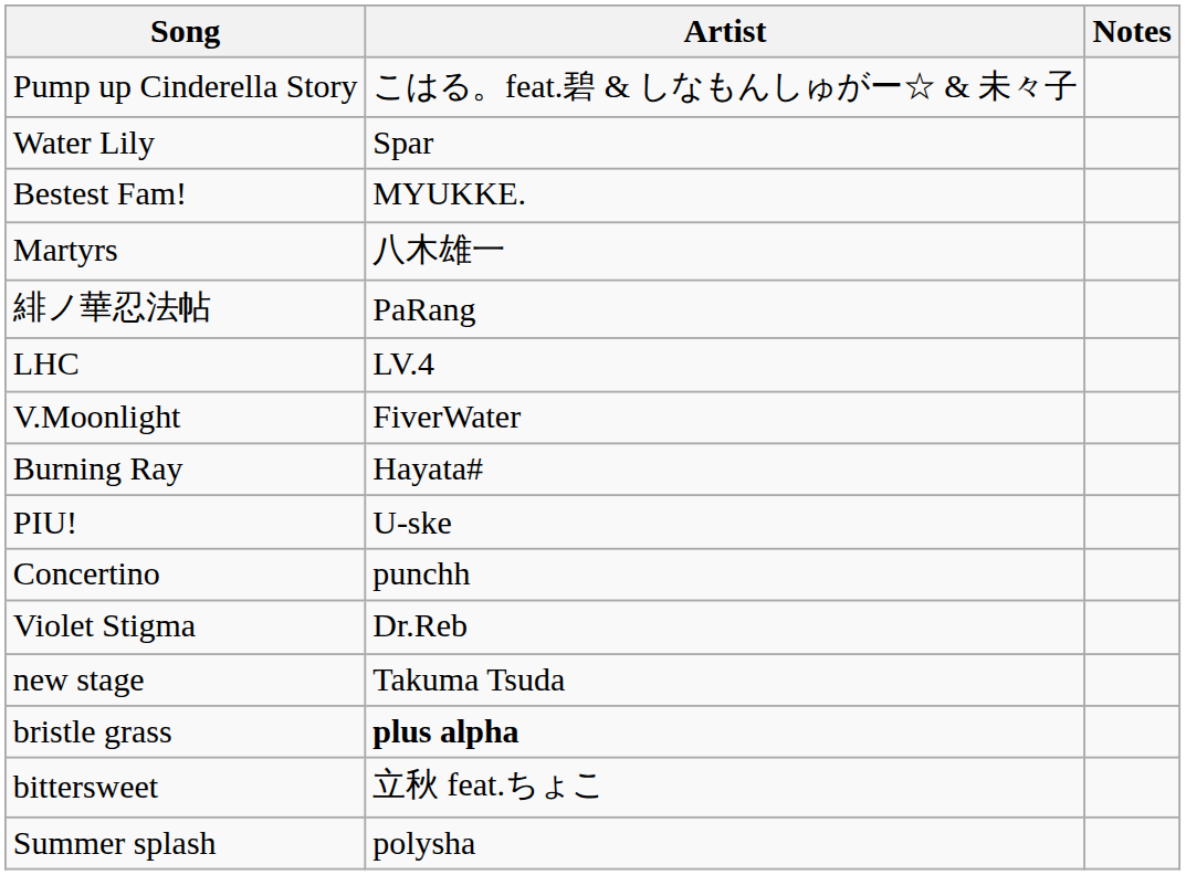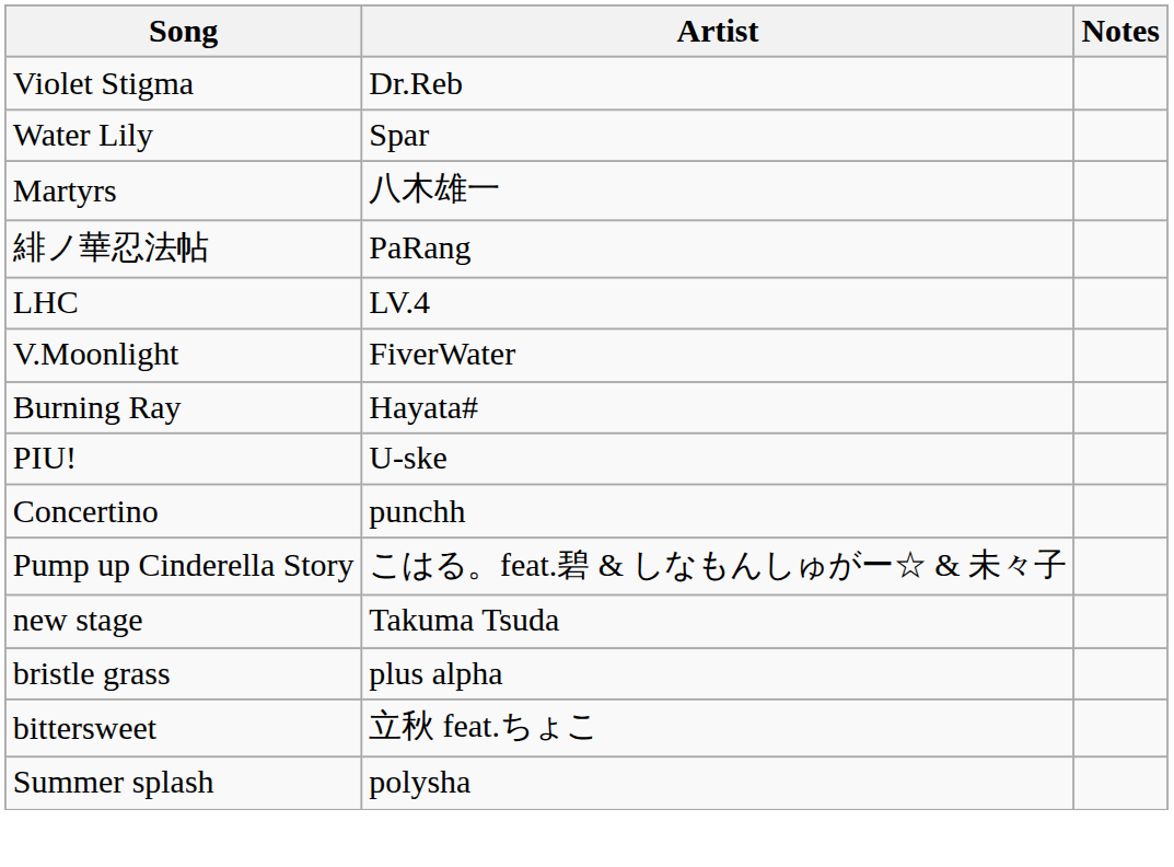 <table class="wikitable">
 <tr>
 <th>Song</th>
 <th>Artist</th>
 <th>Notes</th>
 </tr>
 <tr>
-<td>Pump up Cinderella Story</td>
-<td>こはる。feat.碧 & しなもんしゅがー☆ & 未々子</td>
+<td>Violet Stigma</td>
+<td>Dr.Reb</td>
 <td></td>
 </tr>
 <tr>
 <td>Water Lily</td>
 <td>Spar</td>
-<td></td>
-</tr>
-<tr>
-<td>Bestest Fam!</td>
-<td>MYUKKE.</td>
 <td></td>
 </tr>
 <tr>
 <td>Martyrs</td>
 <td>八木雄一</td>
 <td></td>
 </tr>
 <tr>
 <td>緋ノ華忍法帖</td>
 <td>PaRang</td>
 <td></td>
 </tr>
 <tr>
 <td>LHC</td>
 <td>LV.4</td>
 <td></td>
 </tr>
 <tr>
 <td>V.Moonlight</td>
 <td>FiverWater</td>
 <td></td>
 </tr>
 <tr>
 <td>Burning Ray</td>
 <td>Hayata#</td>
 <td></td>
 </tr>
 <tr>
 <td>PIU!</td>
 <td>U-ske</td>
 <td></td>
 </tr>
 <tr>
 <td>Concertino</td>
 <td>punchh</td>
 <td></td>
 </tr>
 <tr>
-<td>Violet Stigma</td>
-<td>Dr.Reb</td>
+<td>Pump up Cinderella Story</td>
+<td>こはる。feat.碧 & しなもんしゅがー☆ & 未々子</td>
 <td></td>
 </tr>
 <tr>
 <td>new stage</td>
 <td>Takuma Tsuda</td>
 <td></td>
 </tr>
 <tr>
 <td>bristle grass</td>
-<td><strong>plus alpha</strong></td>
+<td>plus alpha</td>
 <td></td>
 </tr>
 <tr>
 <td>bittersweet</td>
 <td>立秋 feat.ちょこ</td>
 <td></td>
 </tr>
 <tr>
 <td>Summer splash</td>
 <td>polysha</td>
 <td></td>
 </tr>
 </table>
